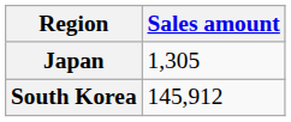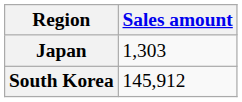 <table class="wikitable plainrowheaders">
 <tr>
 <th>Region</th>
 <th><a href='#'>Sales amount</a></th>
 </tr>
 <tr>
 <th scope=row>Japan</th>
-<td>1,305</td>
+<td>1,303</td>
 </tr>
 <tr>
 <th scope=row>South Korea</th>
 <td>145,912</td>
 </tr>
 </table>
